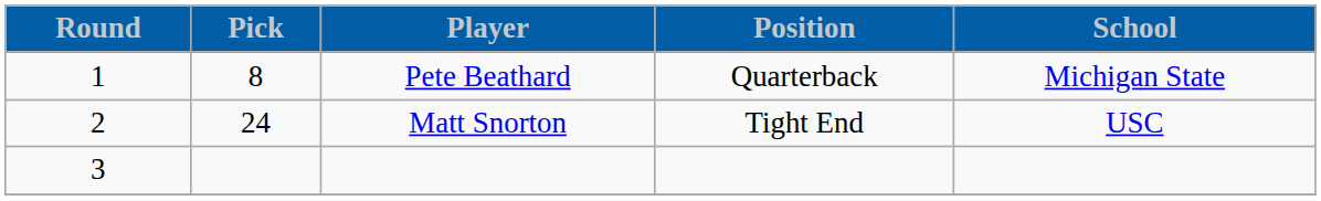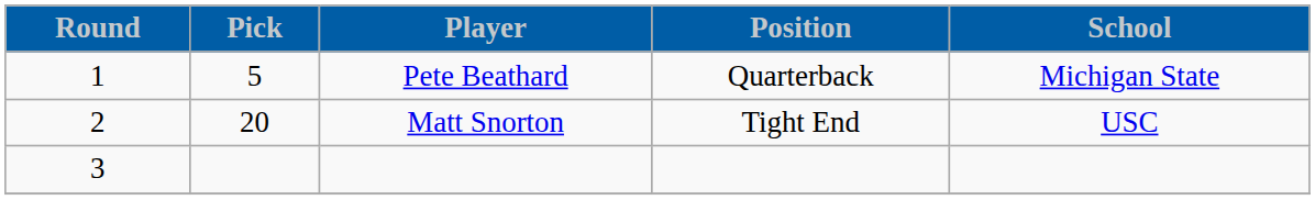 <table class="wikitable" width="80%">
 <tr align="center"  style="background:#005da6;color:#c4c8cb;">
 <td><strong>Round</strong></td>
 <td><strong>Pick</strong></td>
 <td><strong>Player</strong></td>
 <td><strong>Position</strong></td>
 <td><strong>School</strong></td>
 </tr>
 <tr align="center" bgcolor="">
 <td>1</td>
-<td>8</td>
+<td>5</td>
 <td><a href='#'>Pete Beathard</a></td>
 <td>Quarterback</td>
 <td><a href='#'>Michigan State</a></td>
 </tr>
 <tr align="center" bgcolor="">
 <td>2</td>
-<td>24</td>
+<td>20</td>
 <td><a href='#'>Matt Snorton</a></td>
 <td>Tight End</td>
 <td><a href='#'>USC</a></td>
 </tr>
 <tr align="center" bgcolor="">
 <td>3</td>
 <td></td>
 <td></td>
 <td></td>
 <td></td>
 </tr>
 <tr align="center" bgcolor="">
 </tr>
 </table>
